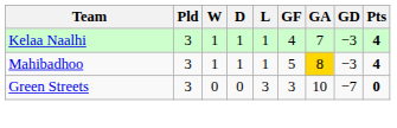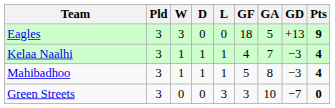 <table class="wikitable" style="text-align:center">
 <tr>
 <th width=175>Team</th>
 <th style="width:20px;" abbr="Played">Pld</th>
 <th style="width:20px;" abbr="Won">W</th>
 <th style="width:20px;" abbr="Drawn">D</th>
 <th style="width:20px;" abbr="Lost">L</th>
 <th style="width:20px;" abbr="Goals for">GF</th>
 <th style="width:20px;" abbr="Goals against">GA</th>
 <th style="width:20px;" abbr="Goal difference">GD</th>
 <th style="width:20px;" abbr="Points">Pts</th>
+</tr>
+<tr style="background:#cfc;">
+<td align=left><a href='#'>Eagles</a></td>
+<td>3</td>
+<td>3</td>
+<td>0</td>
+<td>0</td>
+<td>18</td>
+<td>5</td>
+<td>+13</td>
+<td><strong>9</strong></td>
 </tr>
 <tr style="background:#cfc;">
 <td align=left><a href='#'>Kelaa Naalhi</a></td>
 <td>3</td>
 <td>1</td>
 <td>1</td>
 <td>1</td>
 <td>4</td>
 <td>7</td>
 <td>−3</td>
 <td><strong>4</strong></td>
 </tr>
 <tr>
 <td align=left><a href='#'>Mahibadhoo</a></td>
 <td>3</td>
 <td>1</td>
 <td>1</td>
 <td>1</td>
 <td>5</td>
-<td style="background: gold;">8</td>
+<td>8</td>
 <td>−3</td>
 <td><strong>4</strong></td>
 </tr>
 <tr>
 <td align=left><a href='#'>Green Streets</a></td>
 <td>3</td>
 <td>0</td>
 <td>0</td>
 <td>3</td>
 <td>3</td>
 <td>10</td>
 <td>−7</td>
 <td><strong>0</strong></td>
 </tr>
 </table>
